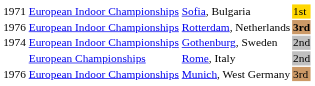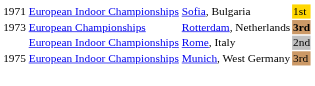 <table>
 <tr>
 <td>1971</td>
 <td><a href='#'>European Indoor Championships</a></td>
 <td><a href='#'>Sofia</a>, Bulgaria</td>
 <td bgcolor="gold">1st</td>
 <td></td>
 </tr>
 <tr>
-<td>1976</td>
-<td><a href='#'>European Indoor Championships</a></td>
+<td>1973</td>
+<td><a href='#'>European Championships</a></td>
 <td><a href='#'>Rotterdam</a>, Netherlands</td>
 <td bgcolor="cc9966"><strong>3rd</strong></td>
 <td></td>
 </tr>
 <tr>
-<td>1974</td>
+<td></td>
 <td><a href='#'>European Indoor Championships</a></td>
-<td><a href='#'>Gothenburg</a>, Sweden</td>
-<td bgcolor="silver">2nd</td>
-<td></td>
-</tr>
-<tr>
-<td></td>
-<td><a href='#'>European Championships</a></td>
 <td><a href='#'>Rome</a>, Italy</td>
 <td bgcolor="silver">2nd</td>
 <td></td>
 </tr>
 <tr>
-<td>1976</td>
+<td>1975</td>
 <td><a href='#'>European Indoor Championships</a></td>
 <td><a href='#'>Munich</a>, West Germany</td>
 <td bgcolor="cc9966">3rd</td>
 <td></td>
 </tr>
 </table>
